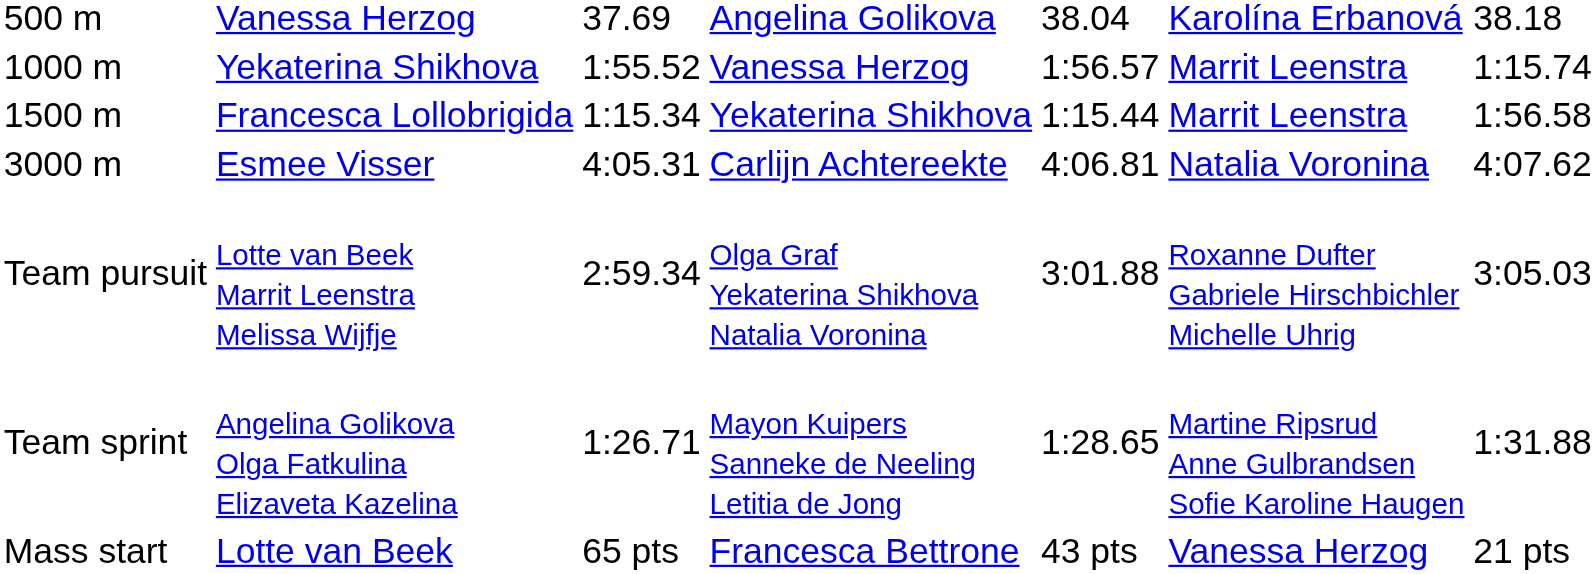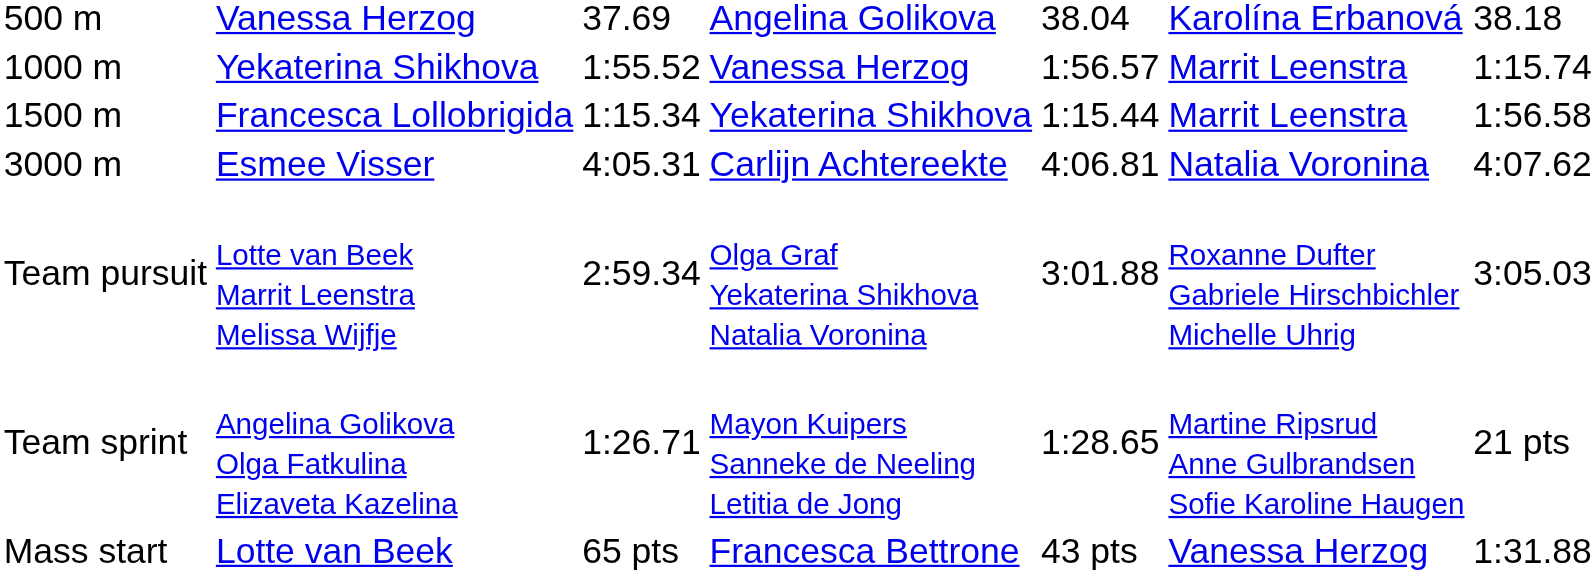 <table>
 <tr>
 <td>500 m<br></td>
 <td><a href='#'>Vanessa Herzog</a><br></td>
 <td>37.69</td>
 <td><a href='#'>Angelina Golikova</a><br></td>
 <td>38.04</td>
 <td><a href='#'>Karolína Erbanová</a><br></td>
 <td>38.18</td>
 </tr>
 <tr>
 <td>1000 m<br></td>
 <td><a href='#'>Yekaterina Shikhova</a><br></td>
 <td>1:55.52</td>
 <td><a href='#'>Vanessa Herzog</a><br></td>
 <td>1:56.57</td>
 <td><a href='#'>Marrit Leenstra</a><br></td>
 <td>1:15.74</td>
 </tr>
 <tr>
 <td>1500 m<br></td>
 <td><a href='#'>Francesca Lollobrigida</a><br></td>
 <td>1:15.34</td>
 <td><a href='#'>Yekaterina Shikhova</a><br></td>
 <td>1:15.44</td>
 <td><a href='#'>Marrit Leenstra</a><br></td>
 <td>1:56.58</td>
 </tr>
 <tr>
 <td>3000 m<br></td>
 <td><a href='#'>Esmee Visser</a><br></td>
 <td>4:05.31</td>
 <td><a href='#'>Carlijn Achtereekte</a><br></td>
 <td>4:06.81</td>
 <td><a href='#'>Natalia Voronina</a><br></td>
 <td>4:07.62</td>
 </tr>
 <tr>
 <td>Team pursuit<br></td>
 <td><br><small><a href='#'>Lotte van Beek</a><br><a href='#'>Marrit Leenstra</a><br><a href='#'>Melissa Wijfje</a></small></td>
 <td>2:59.34</td>
 <td><br><small><a href='#'>Olga Graf</a><br><a href='#'>Yekaterina Shikhova</a><br><a href='#'>Natalia Voronina</a></small></td>
 <td>3:01.88</td>
 <td><br><small><a href='#'>Roxanne Dufter</a><br><a href='#'>Gabriele Hirschbichler</a><br><a href='#'>Michelle Uhrig</a></small></td>
 <td>3:05.03</td>
 </tr>
 <tr>
 <td>Team sprint<br></td>
 <td><br><small><a href='#'>Angelina Golikova</a><br><a href='#'>Olga Fatkulina</a><br><a href='#'>Elizaveta Kazelina</a></small></td>
 <td>1:26.71</td>
 <td><br><small><a href='#'>Mayon Kuipers</a><br><a href='#'>Sanneke de Neeling</a><br><a href='#'>Letitia de Jong</a></small></td>
 <td>1:28.65</td>
 <td><br><small><a href='#'>Martine Ripsrud</a><br><a href='#'>Anne Gulbrandsen</a><br><a href='#'>Sofie Karoline Haugen</a></small></td>
-<td>1:31.88</td>
+<td>21 pts</td>
 </tr>
 <tr>
 <td>Mass start<br></td>
 <td><a href='#'>Lotte van Beek</a><br></td>
 <td>65 pts</td>
 <td><a href='#'>Francesca Bettrone</a><br></td>
 <td>43 pts</td>
 <td><a href='#'>Vanessa Herzog</a><br></td>
-<td>21 pts</td>
+<td>1:31.88</td>
 </tr>
 </table>
